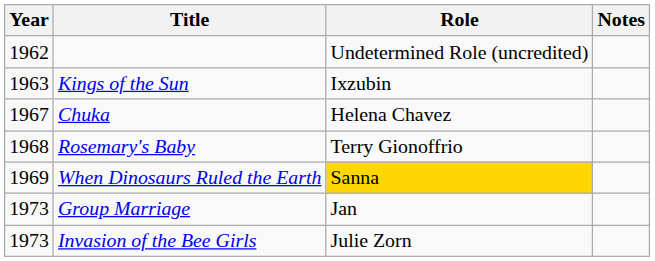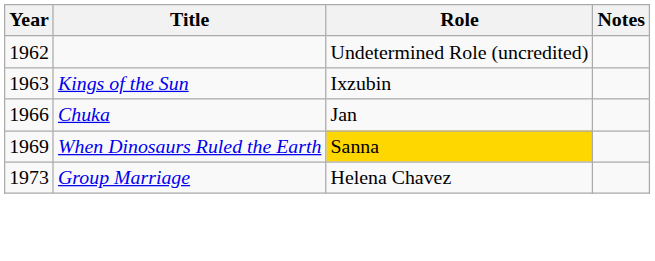 <table class="wikitable sortable">
 <tr>
 <th>Year</th>
 <th>Title</th>
 <th>Role</th>
 <th class="unsortable">Notes</th>
 </tr>
 <tr>
 <td>1962</td>
 <td><em></em></td>
 <td>Undetermined Role (uncredited)</td>
 <td></td>
 </tr>
 <tr>
 <td>1963</td>
 <td><em><a href='#'>Kings of the Sun</a></em></td>
 <td>Ixzubin</td>
 <td></td>
 </tr>
 <tr>
-<td>1967</td>
+<td>1966</td>
 <td><em><a href='#'>Chuka</a></em></td>
-<td>Helena Chavez</td>
-<td></td>
-</tr>
-<tr>
-<td>1968</td>
-<td><em><a href='#'>Rosemary's Baby</a></em></td>
-<td>Terry Gionoffrio</td>
+<td>Jan</td>
 <td></td>
 </tr>
 <tr>
 <td>1969</td>
 <td><em><a href='#'>When Dinosaurs Ruled the Earth</a></em></td>
 <td style="background: gold;">Sanna</td>
 <td></td>
 </tr>
 <tr>
 <td>1973</td>
 <td><em><a href='#'>Group Marriage</a></em></td>
-<td>Jan</td>
-<td></td>
-</tr>
-<tr>
-<td>1973</td>
-<td><em><a href='#'>Invasion of the Bee Girls</a></em></td>
-<td>Julie Zorn</td>
+<td>Helena Chavez</td>
 <td></td>
 </tr>
 </table>
